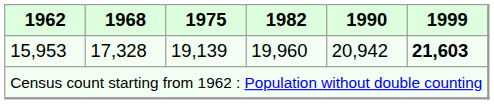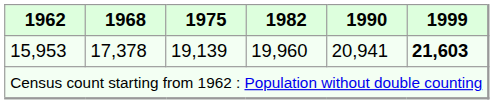 <table align="center" rules="all" cellspacing="0" cellpadding="4" style="border: 1px solid #999; border-right: 2px solid #999; border-bottom:2px solid #999; background: #f3fff3">
 <tr style="background: #ddffdd">
 <th>1962</th>
 <th>1968</th>
 <th>1975</th>
 <th>1982</th>
 <th>1990</th>
 <th>1999</th>
 </tr>
 <tr>
 <td>15,953</td>
-<td>17,328</td>
+<td>17,378</td>
 <td>19,139</td>
 <td>19,960</td>
-<td>20,942</td>
+<td>20,941</td>
 <td><strong>21,603</strong></td>
 </tr>
 <tr>
 <td colspan=6 align=center><small>Census count starting from 1962 : <a href='#'>Population without double counting</a></small></td>
 </tr>
 </table>
